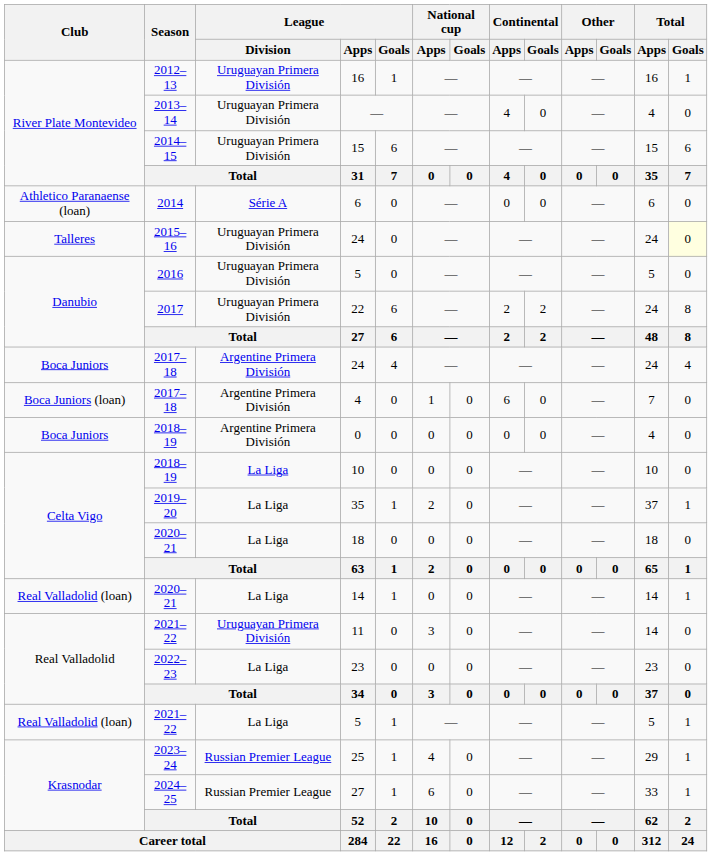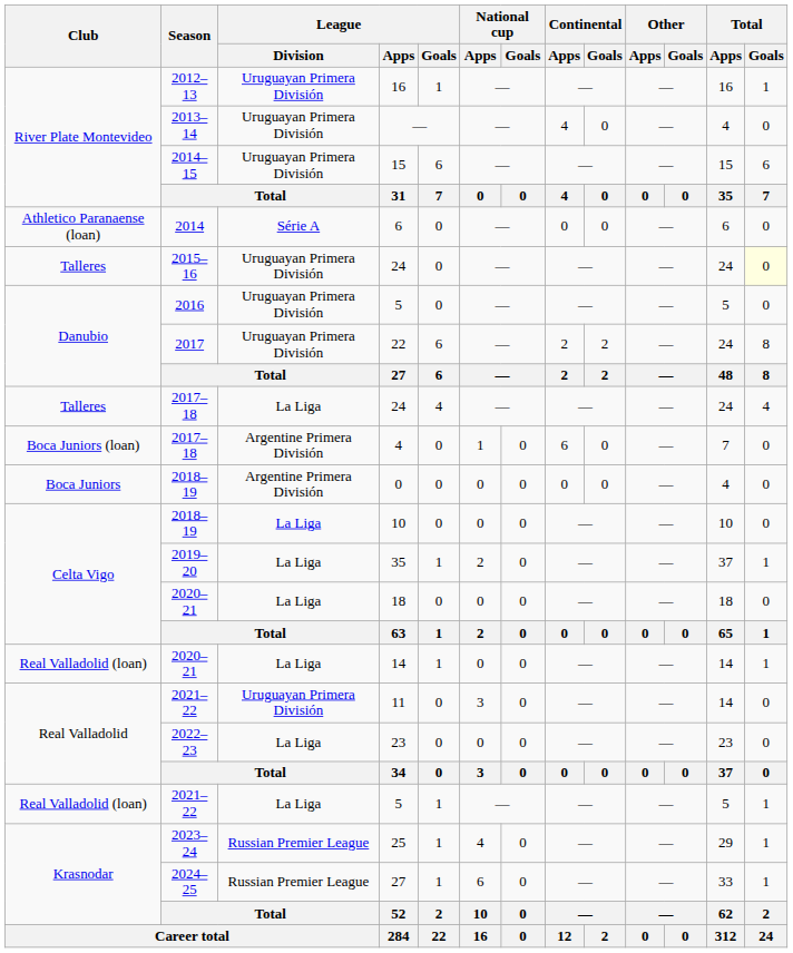 <table class=wikitable style="text-align: center">
 <tr>
 <th rowspan="2">Club</th>
 <th rowspan="2">Season</th>
 <th colspan="3">League</th>
 <th colspan="2">National cup</th>
 <th colspan="2">Continental</th>
 <th colspan="2">Other</th>
 <th colspan="2">Total</th>
 </tr>
 <tr>
 <th>Division</th>
 <th>Apps</th>
 <th>Goals</th>
 <th>Apps</th>
 <th>Goals</th>
 <th>Apps</th>
 <th>Goals</th>
 <th>Apps</th>
 <th>Goals</th>
 <th>Apps</th>
 <th>Goals</th>
 </tr>
 <tr>
 <td rowspan="4"><a href='#'>River Plate Montevideo</a></td>
 <td><a href='#'>2012–13</a></td>
 <td><a href='#'>Uruguayan Primera División</a></td>
 <td>16</td>
 <td>1</td>
 <td colspan="2">—</td>
 <td colspan="2">—</td>
 <td colspan="2">—</td>
 <td>16</td>
 <td>1</td>
 </tr>
 <tr>
 <td><a href='#'>2013–14</a></td>
 <td>Uruguayan Primera División</td>
 <td colspan="2">—</td>
 <td colspan="2">—</td>
 <td>4</td>
 <td>0</td>
 <td colspan="2">—</td>
 <td>4</td>
 <td>0</td>
 </tr>
 <tr>
 <td><a href='#'>2014–15</a></td>
 <td>Uruguayan Primera División</td>
 <td>15</td>
 <td>6</td>
 <td colspan="2">—</td>
 <td colspan="2">—</td>
 <td colspan="2">—</td>
 <td>15</td>
 <td>6</td>
 </tr>
 <tr>
 <th colspan=2>Total</th>
 <th>31</th>
 <th>7</th>
 <th>0</th>
 <th>0</th>
 <th>4</th>
 <th>0</th>
 <th>0</th>
 <th>0</th>
 <th>35</th>
 <th>7</th>
 </tr>
 <tr>
 <td><a href='#'>Athletico Paranaense</a> (loan)</td>
 <td><a href='#'>2014</a></td>
 <td><a href='#'>Série A</a></td>
 <td>6</td>
 <td>0</td>
 <td colspan="2">—</td>
 <td>0</td>
 <td>0</td>
 <td colspan="2">—</td>
 <td>6</td>
 <td>0</td>
 </tr>
 <tr>
 <td><a href='#'>Talleres</a></td>
 <td><a href='#'>2015–16</a></td>
 <td>Uruguayan Primera División</td>
 <td>24</td>
 <td>0</td>
 <td colspan="2">—</td>
 <td colspan="2">—</td>
 <td colspan="2">—</td>
 <td>24</td>
 <td style="background: lightyellow;">0</td>
 </tr>
 <tr>
 <td rowspan="3"><a href='#'>Danubio</a></td>
 <td><a href='#'>2016</a></td>
 <td>Uruguayan Primera División</td>
 <td>5</td>
 <td>0</td>
 <td colspan="2">—</td>
 <td colspan="2">—</td>
 <td colspan="2">—</td>
 <td>5</td>
 <td>0</td>
 </tr>
 <tr>
 <td><a href='#'>2017</a></td>
 <td>Uruguayan Primera División</td>
 <td>22</td>
 <td>6</td>
 <td colspan="2">—</td>
 <td>2</td>
 <td>2</td>
 <td colspan="2">—</td>
 <td>24</td>
 <td>8</td>
 </tr>
 <tr>
 <th colspan="2">Total</th>
 <th>27</th>
 <th>6</th>
 <th colspan="2">—</th>
 <th>2</th>
 <th>2</th>
 <th colspan="2">—</th>
 <th>48</th>
 <th>8</th>
 </tr>
 <tr>
-<td><a href='#'>Boca Juniors</a></td>
+<td><a href='#'>Talleres</a></td>
 <td><a href='#'>2017–18</a></td>
-<td><a href='#'>Argentine Primera División</a></td>
+<td>La Liga</td>
 <td>24</td>
 <td>4</td>
 <td colspan="2">—</td>
 <td colspan="2">—</td>
 <td colspan="2">—</td>
 <td>24</td>
 <td>4</td>
 </tr>
 <tr>
 <td><a href='#'>Boca Juniors</a> (loan)</td>
 <td><a href='#'>2017–18</a></td>
 <td>Argentine Primera División</td>
 <td>4</td>
 <td>0</td>
 <td>1</td>
 <td>0</td>
 <td>6</td>
 <td>0</td>
 <td colspan="2">—</td>
 <td>7</td>
 <td>0</td>
 </tr>
 <tr>
 <td><a href='#'>Boca Juniors</a></td>
 <td><a href='#'>2018–19</a></td>
 <td>Argentine Primera División</td>
 <td>0</td>
 <td>0</td>
 <td>0</td>
 <td>0</td>
 <td>0</td>
 <td>0</td>
 <td colspan="2">—</td>
 <td>4</td>
 <td>0</td>
 </tr>
 <tr>
 <td rowspan="4"><a href='#'>Celta Vigo</a></td>
 <td><a href='#'>2018–19</a></td>
 <td><a href='#'>La Liga</a></td>
 <td>10</td>
 <td>0</td>
 <td>0</td>
 <td>0</td>
 <td colspan="2">—</td>
 <td colspan="2">—</td>
 <td>10</td>
 <td>0</td>
 </tr>
 <tr>
 <td><a href='#'>2019–20</a></td>
 <td>La Liga</td>
 <td>35</td>
 <td>1</td>
 <td>2</td>
 <td>0</td>
 <td colspan="2">—</td>
 <td colspan="2">—</td>
 <td>37</td>
 <td>1</td>
 </tr>
 <tr>
 <td><a href='#'>2020–21</a></td>
 <td>La Liga</td>
 <td>18</td>
 <td>0</td>
 <td>0</td>
 <td>0</td>
 <td colspan="2">—</td>
 <td colspan="2">—</td>
 <td>18</td>
 <td>0</td>
 </tr>
 <tr>
 <th colspan="2">Total</th>
 <th>63</th>
 <th>1</th>
 <th>2</th>
 <th>0</th>
 <th>0</th>
 <th>0</th>
 <th>0</th>
 <th>0</th>
 <th>65</th>
 <th>1</th>
 </tr>
 <tr>
 <td><a href='#'>Real Valladolid</a> (loan)</td>
 <td><a href='#'>2020–21</a></td>
 <td>La Liga</td>
 <td>14</td>
 <td>1</td>
 <td>0</td>
 <td>0</td>
 <td colspan="2">—</td>
 <td colspan="2">—</td>
 <td>14</td>
 <td>1</td>
 </tr>
 <tr>
 <td rowspan="3">Real Valladolid</td>
 <td><a href='#'>2021–22</a></td>
 <td><a href='#'>Uruguayan Primera División</a></td>
 <td>11</td>
 <td>0</td>
 <td>3</td>
 <td>0</td>
 <td colspan="2">—</td>
 <td colspan="2">—</td>
 <td>14</td>
 <td>0</td>
 </tr>
 <tr>
 <td><a href='#'>2022–23</a></td>
 <td>La Liga</td>
 <td>23</td>
 <td>0</td>
 <td>0</td>
 <td>0</td>
 <td colspan="2">—</td>
 <td colspan="2">—</td>
 <td>23</td>
 <td>0</td>
 </tr>
 <tr>
 <th colspan="2">Total</th>
 <th>34</th>
 <th>0</th>
 <th>3</th>
 <th>0</th>
 <th>0</th>
 <th>0</th>
 <th>0</th>
 <th>0</th>
 <th>37</th>
 <th>0</th>
 </tr>
 <tr>
 <td><a href='#'>Real Valladolid</a> (loan)</td>
 <td><a href='#'>2021–22</a></td>
 <td>La Liga</td>
 <td>5</td>
 <td>1</td>
 <td colspan="2">—</td>
 <td colspan="2">—</td>
 <td colspan="2">—</td>
 <td>5</td>
 <td>1</td>
 </tr>
 <tr>
 <td rowspan="3"><a href='#'>Krasnodar</a></td>
 <td><a href='#'>2023–24</a></td>
 <td><a href='#'>Russian Premier League</a></td>
 <td>25</td>
 <td>1</td>
 <td>4</td>
 <td>0</td>
 <td colspan="2">—</td>
 <td colspan="2">—</td>
 <td>29</td>
 <td>1</td>
 </tr>
 <tr>
 <td><a href='#'>2024–25</a></td>
 <td>Russian Premier League</td>
 <td>27</td>
 <td>1</td>
 <td>6</td>
 <td>0</td>
 <td colspan="2">—</td>
 <td colspan="2">—</td>
 <td>33</td>
 <td>1</td>
 </tr>
 <tr>
 <th colspan="2">Total</th>
 <th>52</th>
 <th>2</th>
 <th>10</th>
 <th>0</th>
 <th colspan="2">—</th>
 <th colspan="2">—</th>
 <th>62</th>
 <th>2</th>
 </tr>
 <tr>
 <th colspan="3">Career total</th>
 <th>284</th>
 <th>22</th>
 <th>16</th>
 <th>0</th>
 <th>12</th>
 <th>2</th>
 <th>0</th>
 <th>0</th>
 <th>312</th>
 <th>24</th>
 </tr>
 </table>
